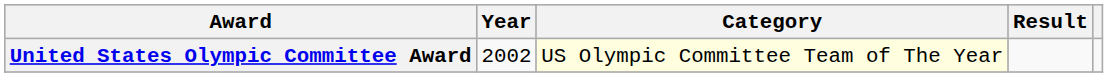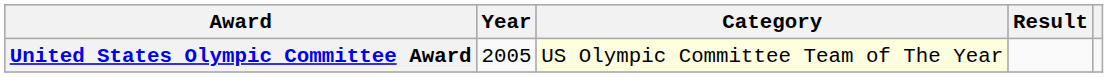 <table class="wikitable plainrowheaders sortable">
 <tr>
 <th scope="col">Award</th>
 <th scope="col">Year</th>
 <th scope="col">Category</th>
 <th scope="col">Result</th>
 <th scope="col" class="unsortable"></th>
 </tr>
 <tr>
 <th scope="row"><a href='#'>United States Olympic Committee</a> Award</th>
-<td>2002</td>
+<td>2005</td>
 <td style="background: lightyellow;">US Olympic Committee Team of The Year</td>
 <td></td>
 <td></td>
 </tr>
 </table>
